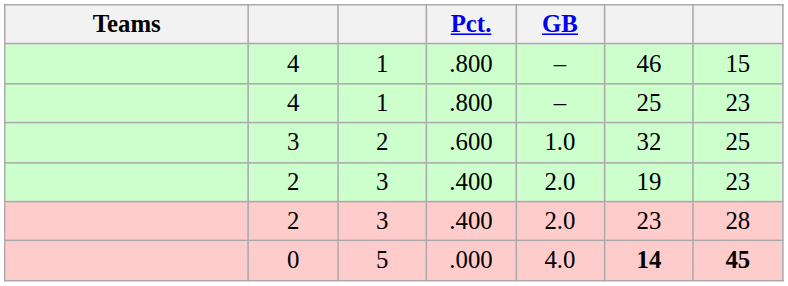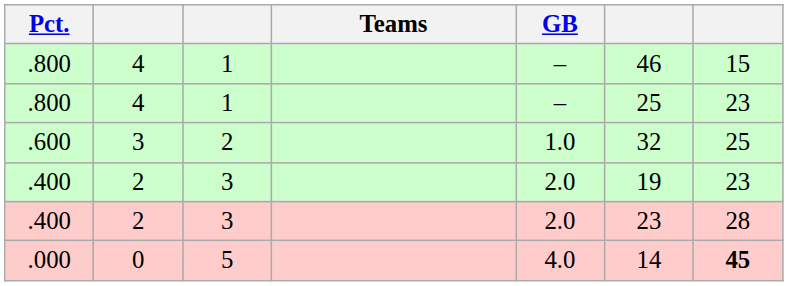 <table class="wikitable" style="text-align: center;">
 <tr>
-<th style="width: 150px;">Teams</th>
+<th style="width: 50px;"><a href='#'>Pct.</a></th>
 <th style="width: 50px;"></th>
 <th style="width: 50px;"></th>
-<th style="width: 50px;"><a href='#'>Pct.</a></th>
+<th style="width: 150px;">Teams</th>
 <th style="width: 50px;"><a href='#'>GB</a></th>
 <th style="width: 50px;"></th>
 <th style="width: 50px;"></th>
 </tr>
 <tr style="background: #CFC;">
-<td style="text-align: left;"></td>
+<td>.800</td>
 <td>4</td>
 <td>1</td>
-<td>.800</td>
+<td style="text-align: left;"></td>
 <td>–</td>
 <td>46</td>
 <td>15</td>
 </tr>
 <tr style="background: #CFC;">
-<td style="text-align: left;"></td>
+<td>.800</td>
 <td>4</td>
 <td>1</td>
-<td>.800</td>
+<td style="text-align: left;"></td>
 <td>–</td>
 <td>25</td>
 <td>23</td>
 </tr>
 <tr style="background: #CFC;">
-<td style="text-align: left;"></td>
+<td>.600</td>
 <td>3</td>
 <td>2</td>
-<td>.600</td>
+<td style="text-align: left;"></td>
 <td>1.0</td>
 <td>32</td>
 <td>25</td>
 </tr>
 <tr style="background: #CFC;">
-<td style="text-align: left;"></td>
+<td>.400</td>
 <td>2</td>
 <td>3</td>
-<td>.400</td>
+<td style="text-align: left;"></td>
 <td>2.0</td>
 <td>19</td>
 <td>23</td>
 </tr>
 <tr style="background: #FCC;">
-<td style="text-align: left;"></td>
+<td>.400</td>
 <td>2</td>
 <td>3</td>
-<td>.400</td>
+<td style="text-align: left;"></td>
 <td>2.0</td>
 <td>23</td>
 <td>28</td>
 </tr>
 <tr style="background: #FCC;">
-<td style="text-align: left;"></td>
+<td>.000</td>
 <td>0</td>
 <td>5</td>
-<td>.000</td>
+<td style="text-align: left;"></td>
 <td>4.0</td>
-<td><strong>14</strong></td>
+<td>14</td>
 <td><strong>45</strong></td>
 </tr>
 </table>
